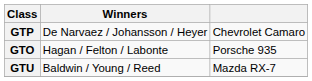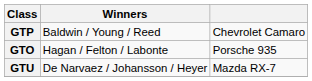 <table class="wikitable" style="font-size: 95%">
 <tr>
 <th>Class</th>
 <th>Winners</th>
 <th></th>
 </tr>
 <tr>
 <th>GTP</th>
-<td>De Narvaez / Johansson / Heyer</td>
+<td>Baldwin / Young / Reed</td>
 <td>Chevrolet Camaro</td>
 </tr>
 <tr>
 <th>GTO</th>
 <td>Hagan / Felton / Labonte</td>
 <td>Porsche 935</td>
 </tr>
 <tr>
 <th>GTU</th>
-<td>Baldwin / Young / Reed</td>
+<td>De Narvaez / Johansson / Heyer</td>
 <td>Mazda RX-7</td>
 </tr>
 <tr>
 </tr>
 </table>
